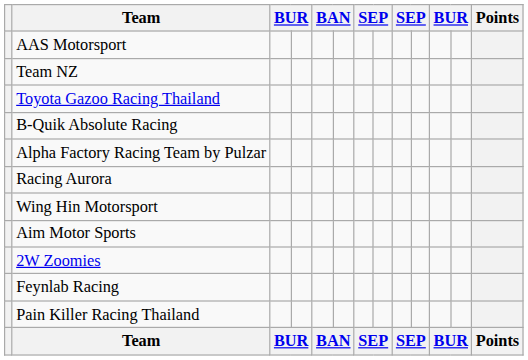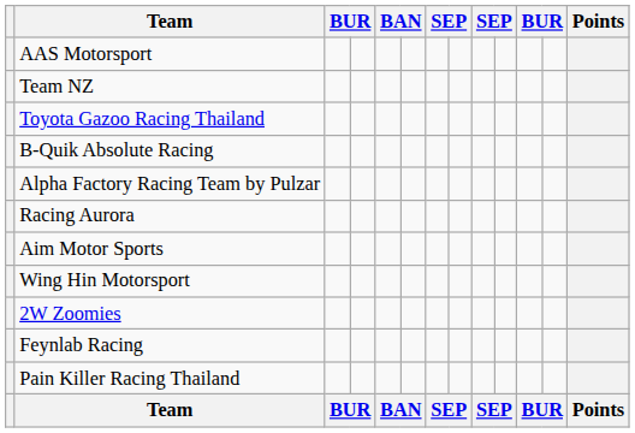 <table class="wikitable" style="font-size: 85%; text-align:center;">
 <tr>
 <th></th>
 <th>Team</th>
 <th colspan="2"><a href='#'>BUR</a><br></th>
 <th colspan="2"><a href='#'>BAN</a><br></th>
 <th colspan="2"><a href='#'>SEP</a><br></th>
 <th colspan="2"><a href='#'>SEP</a><br></th>
 <th colspan="2"><a href='#'>BUR</a><br></th>
 <th>Points</th>
 </tr>
 <tr>
 <th></th>
 <td align="left"> AAS Motorsport</td>
 <td></td>
 <td></td>
 <td></td>
 <td></td>
 <td></td>
 <td></td>
 <td></td>
 <td></td>
 <td></td>
 <td></td>
 <th></th>
 </tr>
 <tr>
 <th></th>
 <td align="left"> Team NZ</td>
 <td></td>
 <td></td>
 <td></td>
 <td></td>
 <td></td>
 <td></td>
 <td></td>
 <td></td>
 <td></td>
 <td></td>
 <th></th>
 </tr>
 <tr>
 <th></th>
 <td align="left"> <a href='#'>Toyota Gazoo Racing Thailand</a></td>
 <td></td>
 <td></td>
 <td></td>
 <td></td>
 <td></td>
 <td></td>
 <td></td>
 <td></td>
 <td></td>
 <td></td>
 <th></th>
 </tr>
 <tr>
 <th></th>
 <td align="left"> B-Quik Absolute Racing</td>
 <td></td>
 <td></td>
 <td></td>
 <td></td>
 <td></td>
 <td></td>
 <td></td>
 <td></td>
 <td></td>
 <td></td>
 <th></th>
 </tr>
 <tr>
 <th></th>
 <td align="left"> Alpha Factory Racing Team by Pulzar</td>
 <td></td>
 <td></td>
 <td></td>
 <td></td>
 <td></td>
 <td></td>
 <td></td>
 <td></td>
 <td></td>
 <td></td>
 <th></th>
 </tr>
 <tr>
 <th></th>
 <td align="left"> Racing Aurora</td>
 <td></td>
 <td></td>
 <td></td>
 <td></td>
 <td></td>
 <td></td>
 <td></td>
 <td></td>
 <td></td>
 <td></td>
 <th></th>
 </tr>
 <tr>
 <th></th>
-<td align="left"> Wing Hin Motorsport</td>
+<td align="left"> Aim Motor Sports</td>
 <td></td>
 <td></td>
 <td></td>
 <td></td>
 <td></td>
 <td></td>
 <td></td>
 <td></td>
 <td></td>
 <td></td>
 <th></th>
 </tr>
 <tr>
 <th></th>
-<td align="left"> Aim Motor Sports</td>
+<td align="left"> Wing Hin Motorsport</td>
 <td></td>
 <td></td>
 <td></td>
 <td></td>
 <td></td>
 <td></td>
 <td></td>
 <td></td>
 <td></td>
 <td></td>
 <th></th>
 </tr>
 <tr>
 <th></th>
 <td align="left"> <a href='#'>2W Zoomies</a></td>
 <td></td>
 <td></td>
 <td></td>
 <td></td>
 <td></td>
 <td></td>
 <td></td>
 <td></td>
 <td></td>
 <td></td>
 <th></th>
 </tr>
 <tr>
 <th></th>
 <td align="left"> Feynlab Racing</td>
 <td></td>
 <td></td>
 <td></td>
 <td></td>
 <td></td>
 <td></td>
 <td></td>
 <td></td>
 <td></td>
 <td></td>
 <th></th>
 </tr>
 <tr>
 <th></th>
 <td align="left"> Pain Killer Racing Thailand</td>
 <td></td>
 <td></td>
 <td></td>
 <td></td>
 <td></td>
 <td></td>
 <td></td>
 <td></td>
 <td></td>
 <td></td>
 <th></th>
 </tr>
 <tr>
 <th></th>
 <th>Team</th>
 <th colspan="2"><a href='#'>BUR</a><br></th>
 <th colspan="2"><a href='#'>BAN</a><br></th>
 <th colspan="2"><a href='#'>SEP</a><br></th>
 <th colspan="2"><a href='#'>SEP</a><br></th>
 <th colspan="2"><a href='#'>BUR</a><br></th>
 <th>Points</th>
 </tr>
 </table>
